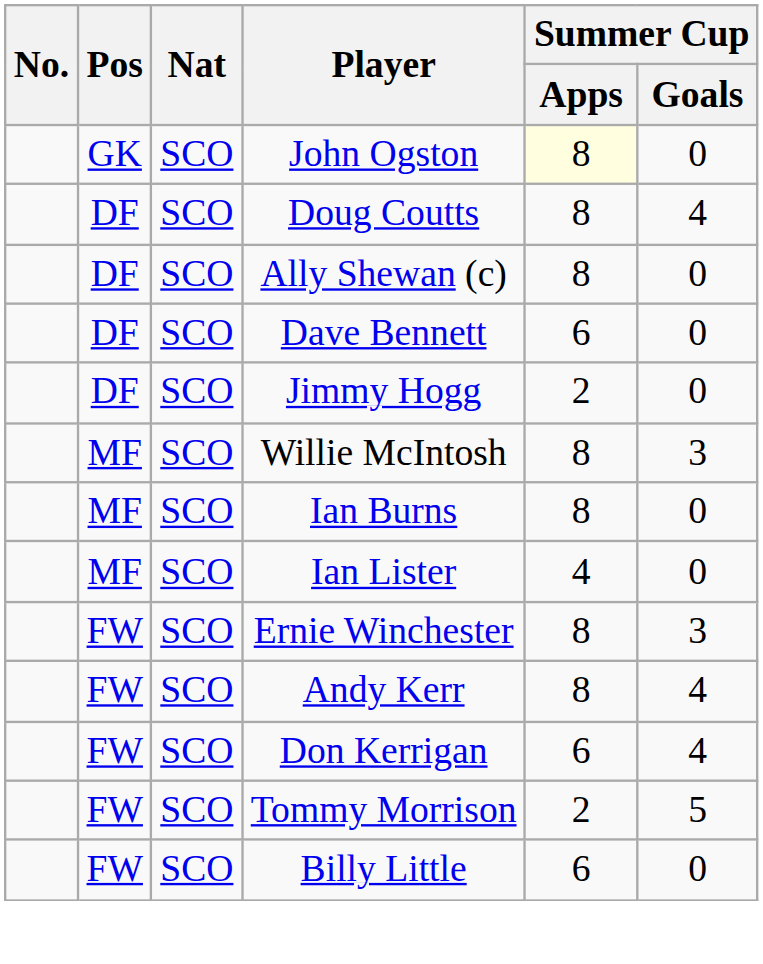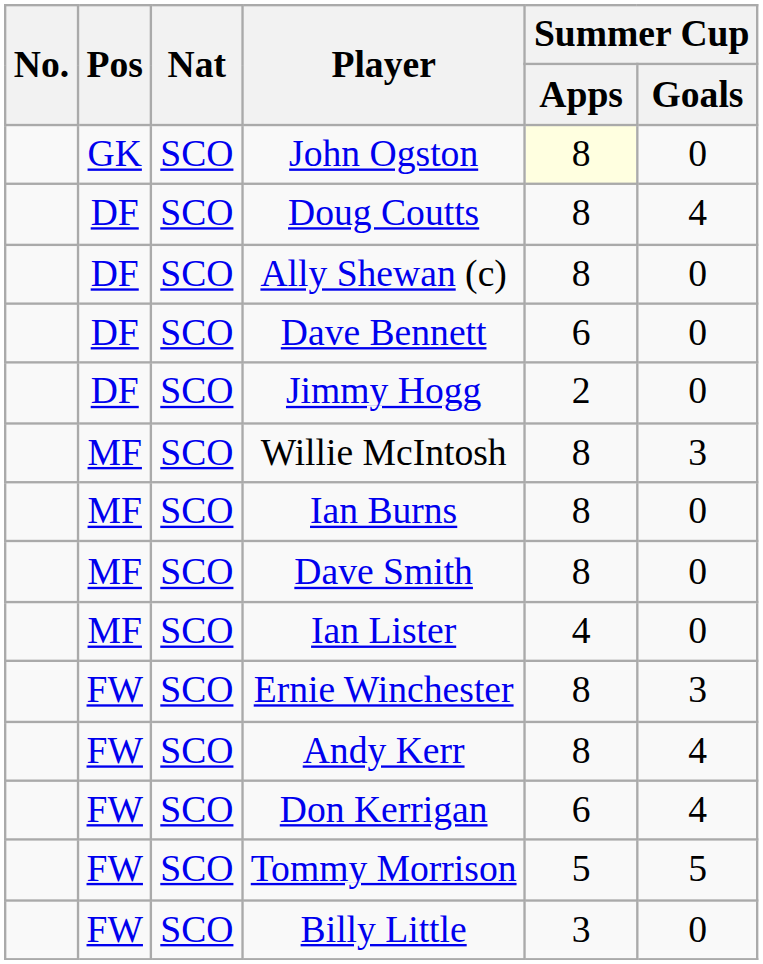 <table class="wikitable sortable" style="text-align: center;">
 <tr>
 <th rowspan="2"><abbr>No.</abbr></th>
 <th rowspan="2"><abbr>Pos</abbr></th>
 <th rowspan="2"><abbr>Nat</abbr></th>
 <th rowspan="2">Player</th>
 <th colspan="2">Summer Cup</th>
 </tr>
 <tr>
 <th>Apps</th>
 <th>Goals</th>
 </tr>
 <tr>
 <td></td>
 <td><a href='#'>GK</a></td>
 <td> <a href='#'>SCO</a></td>
 <td><a href='#'>John Ogston</a></td>
 <td style="background: lightyellow;">8</td>
 <td>0</td>
 </tr>
 <tr>
 <td></td>
 <td><a href='#'>DF</a></td>
 <td> <a href='#'>SCO</a></td>
 <td><a href='#'>Doug Coutts</a></td>
 <td>8</td>
 <td>4</td>
 </tr>
 <tr>
 <td></td>
 <td><a href='#'>DF</a></td>
 <td> <a href='#'>SCO</a></td>
 <td><a href='#'>Ally Shewan</a> (c)</td>
 <td>8</td>
 <td>0</td>
 </tr>
 <tr>
 <td></td>
 <td><a href='#'>DF</a></td>
 <td> <a href='#'>SCO</a></td>
 <td><a href='#'>Dave Bennett</a></td>
 <td>6</td>
 <td>0</td>
 </tr>
 <tr>
 <td></td>
 <td><a href='#'>DF</a></td>
 <td> <a href='#'>SCO</a></td>
 <td><a href='#'>Jimmy Hogg</a></td>
 <td>2</td>
 <td>0</td>
 </tr>
 <tr>
 <td></td>
 <td><a href='#'>MF</a></td>
 <td> <a href='#'>SCO</a></td>
 <td>Willie McIntosh</td>
 <td>8</td>
 <td>3</td>
 </tr>
 <tr>
 <td></td>
 <td><a href='#'>MF</a></td>
 <td> <a href='#'>SCO</a></td>
 <td><a href='#'>Ian Burns</a></td>
 <td>8</td>
 <td>0</td>
 </tr>
 <tr>
 <td></td>
 <td><a href='#'>MF</a></td>
 <td> <a href='#'>SCO</a></td>
+<td><a href='#'>Dave Smith</a></td>
+<td>8</td>
+<td>0</td>
+</tr>
+<tr>
+<td></td>
+<td><a href='#'>MF</a></td>
+<td> <a href='#'>SCO</a></td>
 <td><a href='#'>Ian Lister</a></td>
 <td>4</td>
 <td>0</td>
 </tr>
 <tr>
 <td></td>
 <td><a href='#'>FW</a></td>
 <td> <a href='#'>SCO</a></td>
 <td><a href='#'>Ernie Winchester</a></td>
 <td>8</td>
 <td>3</td>
 </tr>
 <tr>
 <td></td>
 <td><a href='#'>FW</a></td>
 <td> <a href='#'>SCO</a></td>
 <td><a href='#'>Andy Kerr</a></td>
 <td>8</td>
 <td>4</td>
 </tr>
 <tr>
 <td></td>
 <td><a href='#'>FW</a></td>
 <td> <a href='#'>SCO</a></td>
 <td><a href='#'>Don Kerrigan</a></td>
 <td>6</td>
 <td>4</td>
 </tr>
 <tr>
 <td></td>
 <td><a href='#'>FW</a></td>
 <td> <a href='#'>SCO</a></td>
 <td><a href='#'>Tommy Morrison</a></td>
-<td>2</td>
+<td>5</td>
 <td>5</td>
 </tr>
 <tr>
 <td></td>
 <td><a href='#'>FW</a></td>
 <td> <a href='#'>SCO</a></td>
 <td><a href='#'>Billy Little</a></td>
-<td>6</td>
+<td>3</td>
 <td>0</td>
 </tr>
 </table>
